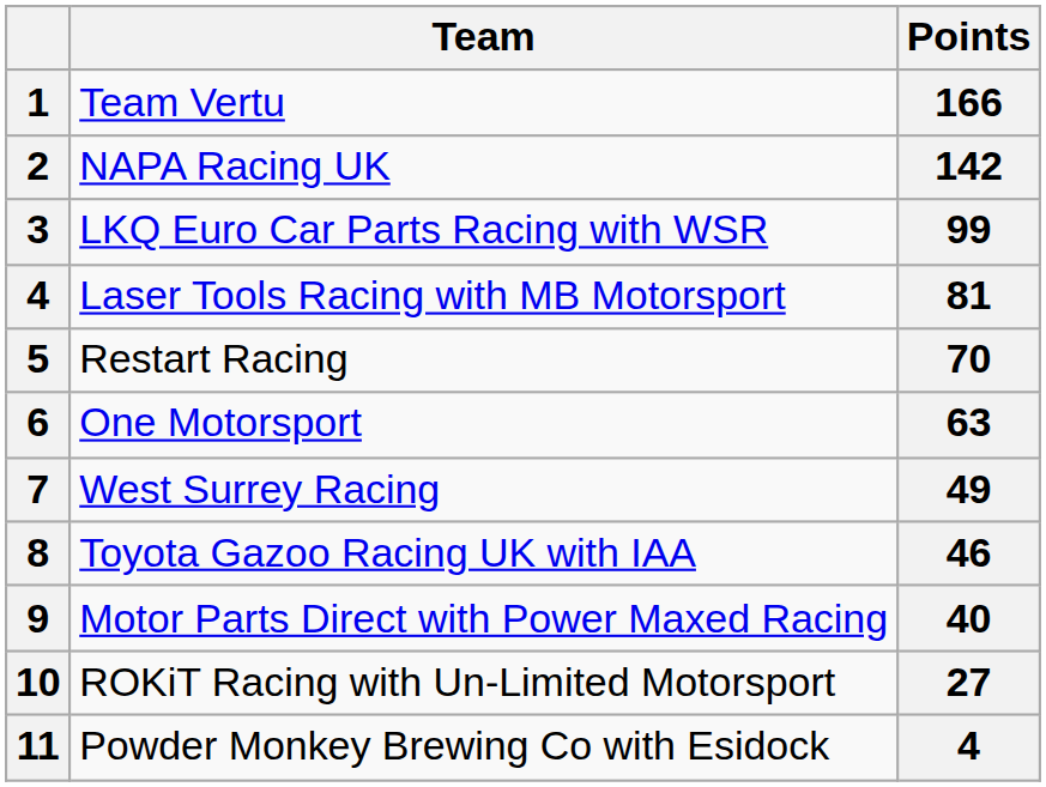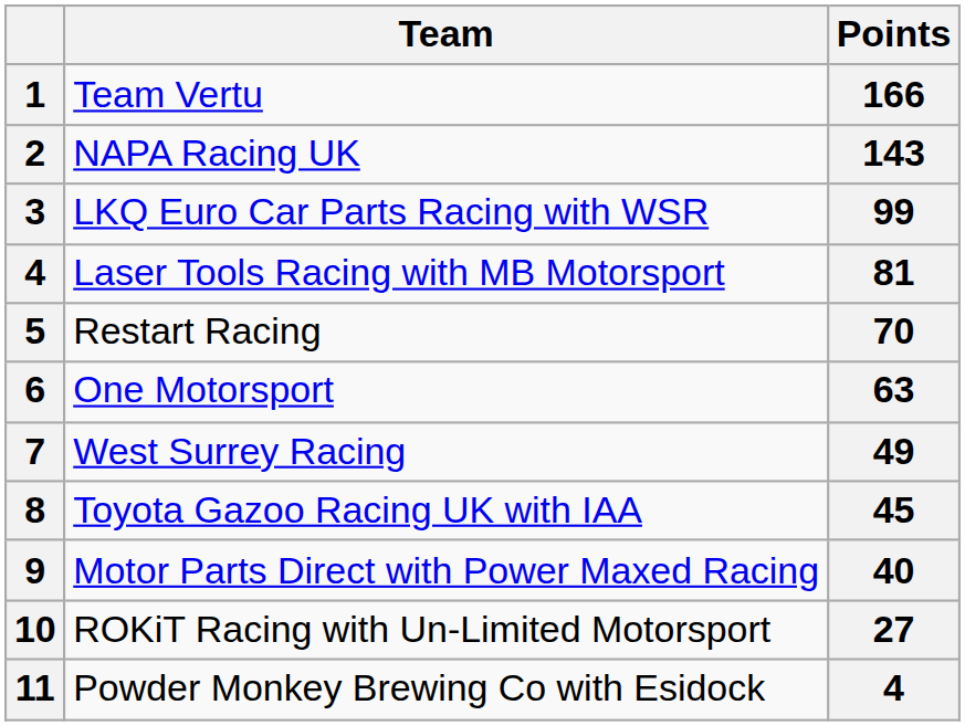 <table class="wikitable">
 <tr>
 <th></th>
 <th>Team</th>
 <th>Points</th>
 </tr>
 <tr>
 <th>1</th>
 <td><a href='#'>Team Vertu</a></td>
 <th>166</th>
 </tr>
 <tr>
 <th>2</th>
 <td><a href='#'>NAPA Racing UK</a></td>
-<th>142</th>
+<th>143</th>
 </tr>
 <tr>
 <th>3</th>
 <td><a href='#'>LKQ Euro Car Parts Racing with WSR</a></td>
 <th>99</th>
 </tr>
 <tr>
 <th>4</th>
 <td><a href='#'>Laser Tools Racing with MB Motorsport</a></td>
 <th>81</th>
 </tr>
 <tr>
 <th>5</th>
 <td>Restart Racing</td>
 <th>70</th>
 </tr>
 <tr>
 <th>6</th>
 <td><a href='#'>One Motorsport</a></td>
 <th>63</th>
 </tr>
 <tr>
 <th>7</th>
 <td><a href='#'>West Surrey Racing</a></td>
 <th>49</th>
 </tr>
 <tr>
 <th>8</th>
 <td><a href='#'>Toyota Gazoo Racing UK with IAA</a></td>
-<th>46</th>
+<th>45</th>
 </tr>
 <tr>
 <th>9</th>
 <td><a href='#'>Motor Parts Direct with Power Maxed Racing</a></td>
 <th>40</th>
 </tr>
 <tr>
 <th>10</th>
 <td>ROKiT Racing with Un-Limited Motorsport</td>
 <th>27</th>
 </tr>
 <tr>
 <th>11</th>
 <td>Powder Monkey Brewing Co with Esidock</td>
 <th>4</th>
 </tr>
 </table>
